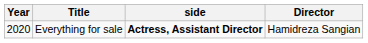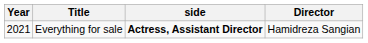 <table class="wikitable sortable">
 <tr>
 <th><span>Year</span></th>
 <th><span>Title</span></th>
 <th><span>side</span></th>
 <th><span>Director</span></th>
 </tr>
 <tr>
-<td>2020</td>
+<td>2021</td>
 <td>Everything for sale</td>
 <td><strong>Actress, Assistant Director</strong></td>
 <td>Hamidreza Sangian</td>
 </tr>
 </table>
